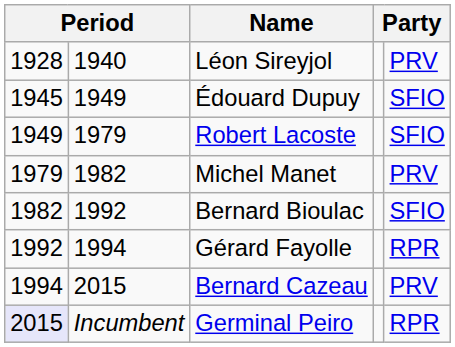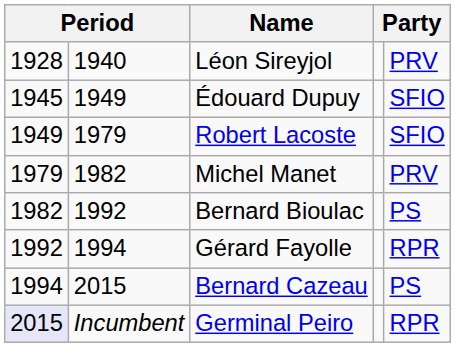 <table class="wikitable">
 <tr>
 <th colspan="2">Period</th>
 <th>Name</th>
 <th colspan="2">Party</th>
 </tr>
 <tr>
 <td>1928</td>
 <td>1940</td>
 <td>Léon Sireyjol</td>
 <td></td>
 <td><a href='#'>PRV</a></td>
 </tr>
 <tr>
 <td>1945</td>
 <td>1949</td>
 <td>Édouard Dupuy</td>
 <td></td>
 <td><a href='#'>SFIO</a></td>
 </tr>
 <tr>
 <td>1949</td>
 <td>1979</td>
 <td><a href='#'>Robert Lacoste</a></td>
 <td></td>
 <td><a href='#'>SFIO</a></td>
 </tr>
 <tr>
 <td>1979</td>
 <td>1982</td>
 <td>Michel Manet</td>
 <td></td>
 <td><a href='#'>PRV</a></td>
 </tr>
 <tr>
 <td>1982</td>
 <td>1992</td>
 <td>Bernard Bioulac</td>
 <td></td>
-<td><a href='#'>SFIO</a></td>
+<td><a href='#'>PS</a></td>
 </tr>
 <tr>
 <td>1992</td>
 <td>1994</td>
 <td>Gérard Fayolle</td>
 <td></td>
 <td><a href='#'>RPR</a></td>
 </tr>
 <tr>
 <td>1994</td>
 <td>2015</td>
 <td><a href='#'>Bernard Cazeau</a></td>
 <td></td>
-<td><a href='#'>PRV</a></td>
+<td><a href='#'>PS</a></td>
 </tr>
 <tr>
 <td style="background: lavender;">2015</td>
 <td><em>Incumbent</em></td>
 <td><a href='#'>Germinal Peiro</a></td>
 <td></td>
 <td><a href='#'>RPR</a></td>
 </tr>
 </table>
